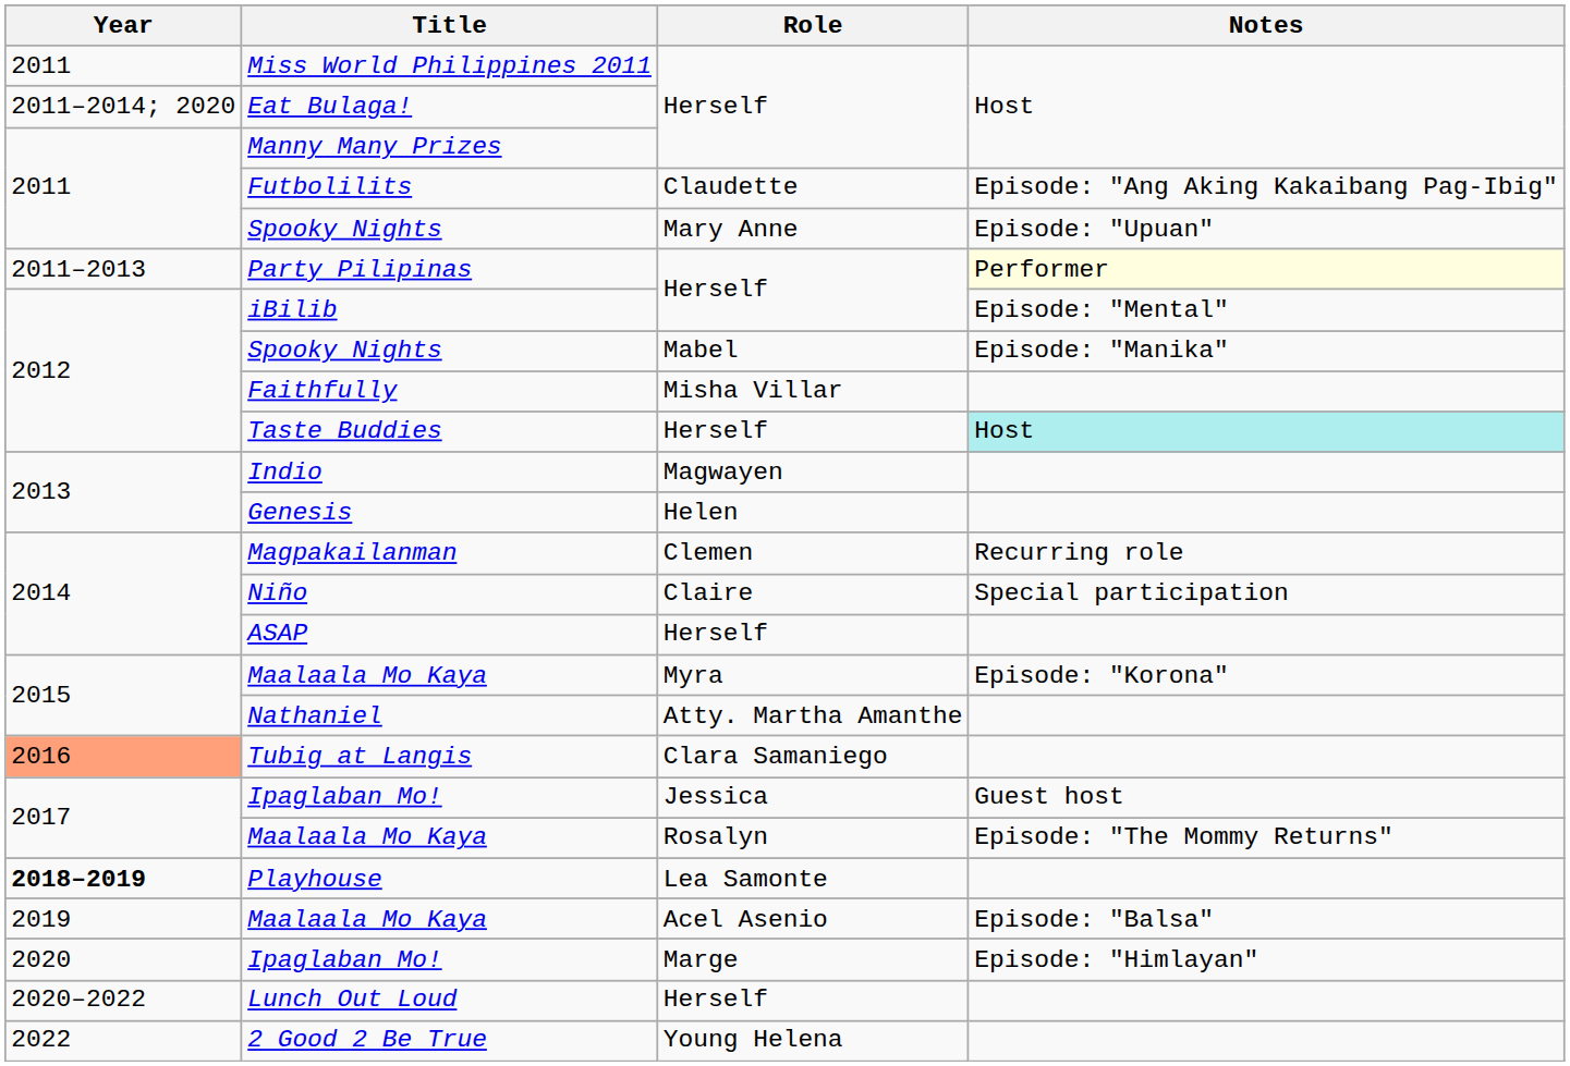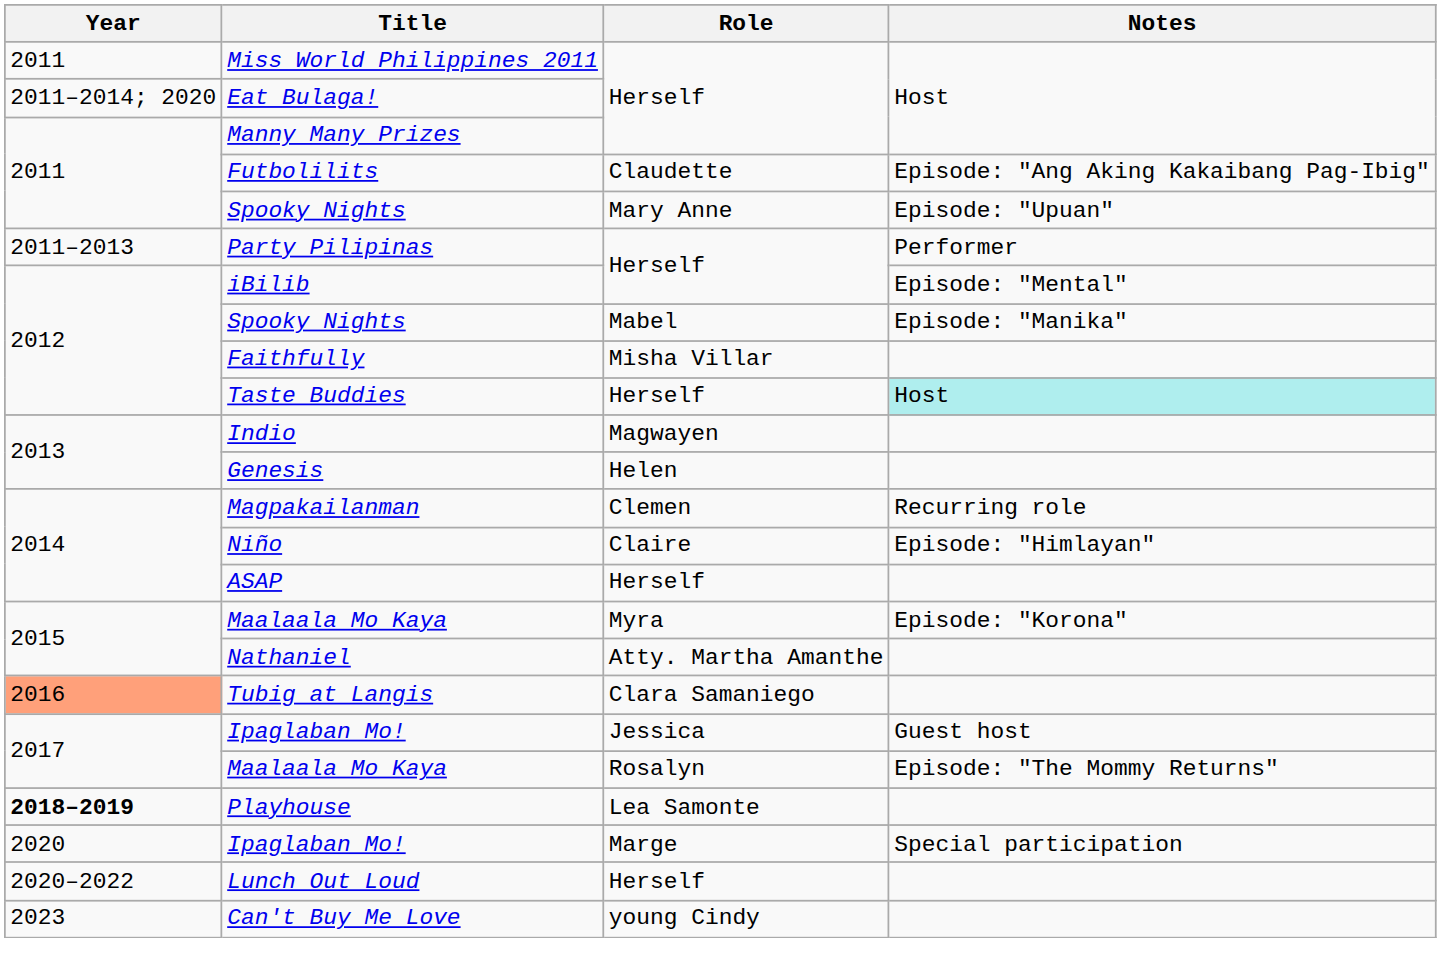 <table class="wikitable">
 <tr>
 <th>Year</th>
 <th>Title</th>
 <th>Role</th>
 <th>Notes</th>
 </tr>
 <tr>
 <td>2011</td>
 <td><em><a href='#'>Miss World Philippines 2011</a></em></td>
 <td rowspan="3">Herself</td>
 <td rowspan="3">Host</td>
 </tr>
 <tr>
 <td>2011–2014; 2020</td>
 <td><em><a href='#'>Eat Bulaga!</a></em></td>
 </tr>
 <tr>
 <td rowspan="3">2011</td>
 <td><em><a href='#'>Manny Many Prizes</a></em></td>
 </tr>
 <tr>
 <td><em><a href='#'>Futbolilits</a></em></td>
 <td>Claudette</td>
 <td>Episode: "Ang Aking Kakaibang Pag-Ibig"</td>
 </tr>
 <tr>
 <td><em><a href='#'>Spooky Nights</a></em></td>
 <td>Mary Anne</td>
 <td>Episode: "Upuan"</td>
 </tr>
 <tr>
 <td>2011–2013</td>
 <td><em><a href='#'>Party Pilipinas</a></em></td>
 <td rowspan="2">Herself</td>
-<td style="background: lightyellow;">Performer</td>
+<td>Performer</td>
 </tr>
 <tr>
 <td rowspan="4">2012</td>
 <td><em><a href='#'>iBilib</a></em></td>
 <td>Episode: "Mental"</td>
 </tr>
 <tr>
 <td><em><a href='#'>Spooky Nights</a></em></td>
 <td>Mabel</td>
 <td>Episode: "Manika"</td>
 </tr>
 <tr>
 <td><em><a href='#'>Faithfully</a></em></td>
 <td>Misha Villar</td>
 <td></td>
 </tr>
 <tr>
 <td><em><a href='#'>Taste Buddies</a></em></td>
 <td>Herself</td>
 <td style="background: paleturquoise;">Host</td>
 </tr>
 <tr>
 <td rowspan="2">2013</td>
 <td><em><a href='#'>Indio</a></em></td>
 <td>Magwayen</td>
 <td></td>
 </tr>
 <tr>
 <td><em><a href='#'>Genesis</a></em></td>
 <td>Helen</td>
 <td></td>
 </tr>
 <tr>
 <td rowspan="3">2014</td>
 <td><em><a href='#'>Magpakailanman</a></em></td>
 <td>Clemen</td>
 <td>Recurring role</td>
 </tr>
 <tr>
 <td><em><a href='#'>Niño</a></em></td>
 <td>Claire</td>
-<td>Special participation</td>
+<td>Episode: "Himlayan"</td>
 </tr>
 <tr>
 <td><em><a href='#'>ASAP</a></em></td>
 <td>Herself</td>
 <td></td>
 </tr>
 <tr>
 <td rowspan="2">2015</td>
 <td><em><a href='#'>Maalaala Mo Kaya</a></em></td>
 <td>Myra</td>
 <td>Episode: "Korona"</td>
 </tr>
 <tr>
 <td><em><a href='#'>Nathaniel</a></em></td>
 <td>Atty. Martha Amanthe</td>
 <td></td>
 </tr>
 <tr>
 <td style="background: lightsalmon;">2016</td>
 <td><em><a href='#'>Tubig at Langis</a></em></td>
 <td>Clara Samaniego</td>
 <td></td>
 </tr>
 <tr>
 <td rowspan="2">2017</td>
 <td><em><a href='#'>Ipaglaban Mo!</a></em></td>
 <td>Jessica</td>
 <td>Guest host</td>
 </tr>
 <tr>
 <td><em><a href='#'>Maalaala Mo Kaya</a></em></td>
 <td>Rosalyn</td>
 <td>Episode: "The Mommy Returns"</td>
 </tr>
 <tr>
 <td><strong>2018–2019</strong></td>
 <td><em> <a href='#'>Playhouse</a></em></td>
 <td>Lea Samonte</td>
 <td></td>
 </tr>
 <tr>
-<td>2019</td>
-<td><em><a href='#'>Maalaala Mo Kaya</a></em></td>
-<td>Acel Asenio</td>
-<td>Episode: "Balsa"</td>
-</tr>
-<tr>
 <td>2020</td>
 <td><em><a href='#'>Ipaglaban Mo!</a></em></td>
 <td>Marge</td>
-<td>Episode: "Himlayan"</td>
+<td>Special participation</td>
 </tr>
 <tr>
 <td>2020–2022</td>
 <td><em><a href='#'>Lunch Out Loud</a></em></td>
 <td>Herself</td>
 <td></td>
 </tr>
 <tr>
-<td>2022</td>
-<td><em><a href='#'>2 Good 2 Be True</a></em></td>
-<td>Young Helena</td>
+<td>2023</td>
+<td><em><a href='#'>Can't Buy Me Love</a></em></td>
+<td>young Cindy</td>
 <td></td>
 </tr>
 </table>
